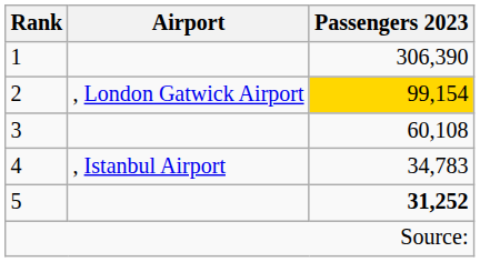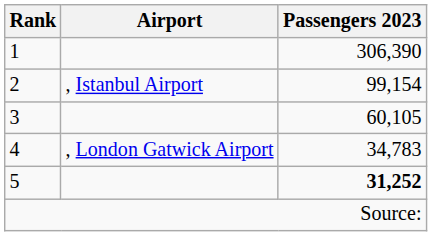 <table class="wikitable sortable" style="font-size: 87.5%" width= align=>
 <tr>
 <th>Rank</th>
 <th>Airport</th>
 <th>Passengers 2023</th>
 </tr>
 <tr>
 <td>1</td>
 <td></td>
 <td style="text-align:right;">306,390</td>
 </tr>
 <tr>
 <td>2</td>
-<td {{nowrap>, <a href='#'>London Gatwick Airport</a></td>
-<td style="background: gold; text-align:right;">99,154</td>
+<td {{nowrap>, <a href='#'>Istanbul Airport</a></td>
+<td style="text-align:right;">99,154</td>
 </tr>
 <tr>
 <td>3</td>
 <td></td>
-<td style="text-align:right;">60,108</td>
+<td style="text-align:right;">60,105</td>
 </tr>
 <tr>
 <td>4</td>
-<td {{nowrap>, <a href='#'>Istanbul Airport</a></td>
+<td {{nowrap>, <a href='#'>London Gatwick Airport</a></td>
 <td style="text-align:right;">34,783</td>
 </tr>
 <tr>
 <td>5</td>
 <td></td>
 <td style="text-align:right;"><strong>31,252</strong></td>
 </tr>
 <tr>
 <td colspan="5" style="text-align:right;">Source: </td>
 </tr>
 </table>
